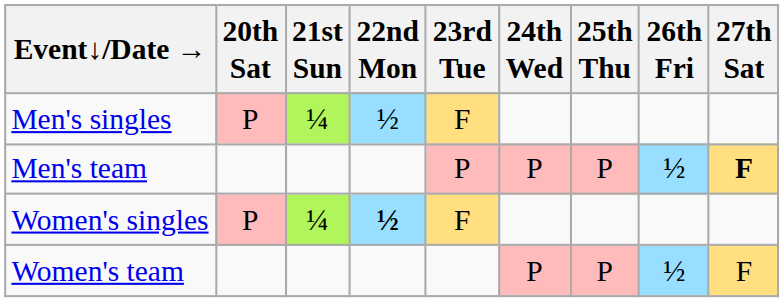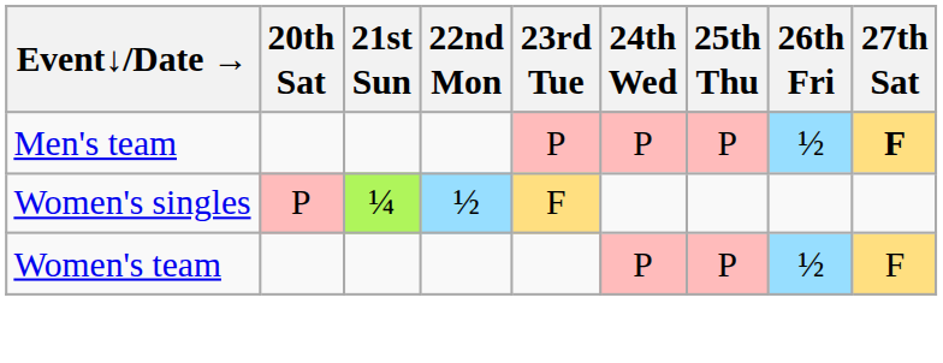 <table class="wikitable" style="margin:0.5em auto; font-size:90%; line-height:1.25em; text-align:center;">
 <tr>
 <th>Event↓/Date →</th>
 <th>20th<br>Sat</th>
 <th>21st<br>Sun</th>
 <th>22nd<br>Mon</th>
 <th>23rd<br>Tue</th>
 <th>24th<br>Wed</th>
 <th>25th<br>Thu</th>
 <th>26th<br>Fri</th>
 <th>27th<br>Sat</th>
-</tr>
-<tr>
-<td align="left"><a href='#'>Men's singles</a></td>
-<td bgcolor="#FFBBBB">P</td>
-<td bgcolor="#AFF55B">¼</td>
-<td bgcolor="#97DEFF">½</td>
-<td bgcolor="#FFDF80">F</td>
-<td></td>
-<td></td>
-<td></td>
-<td></td>
 </tr>
 <tr>
 <td align="left"><a href='#'>Men's team</a></td>
 <td></td>
 <td></td>
 <td></td>
 <td bgcolor="#FFBBBB">P</td>
 <td bgcolor="#FFBBBB">P</td>
 <td bgcolor="#FFBBBB">P</td>
 <td bgcolor="#97DEFF">½</td>
 <td bgcolor="#FFDF80"><strong>F</strong></td>
 </tr>
 <tr>
 <td align="left"><a href='#'>Women's singles</a></td>
 <td bgcolor="#FFBBBB">P</td>
 <td bgcolor="#AFF55B">¼</td>
-<td bgcolor="#97DEFF"><strong>½</strong></td>
+<td bgcolor="#97DEFF">½</td>
 <td bgcolor="#FFDF80">F</td>
 <td></td>
 <td></td>
 <td></td>
 <td></td>
 </tr>
 <tr>
 <td align="left"><a href='#'>Women's team</a></td>
 <td></td>
 <td></td>
 <td></td>
 <td></td>
 <td bgcolor="#FFBBBB">P</td>
 <td bgcolor="#FFBBBB">P</td>
 <td bgcolor="#97DEFF">½</td>
 <td bgcolor="#FFDF80">F</td>
 </tr>
 </table>
